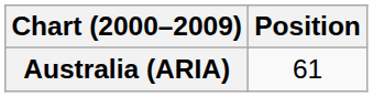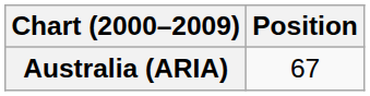 <table class="wikitable plainrowheaders">
 <tr>
 <th scope="col">Chart (2000–2009)</th>
 <th scope="col">Position</th>
 </tr>
 <tr>
 <th scope="row">Australia (ARIA)</th>
-<td align="center">61</td>
+<td align="center">67</td>
 </tr>
 </table>
